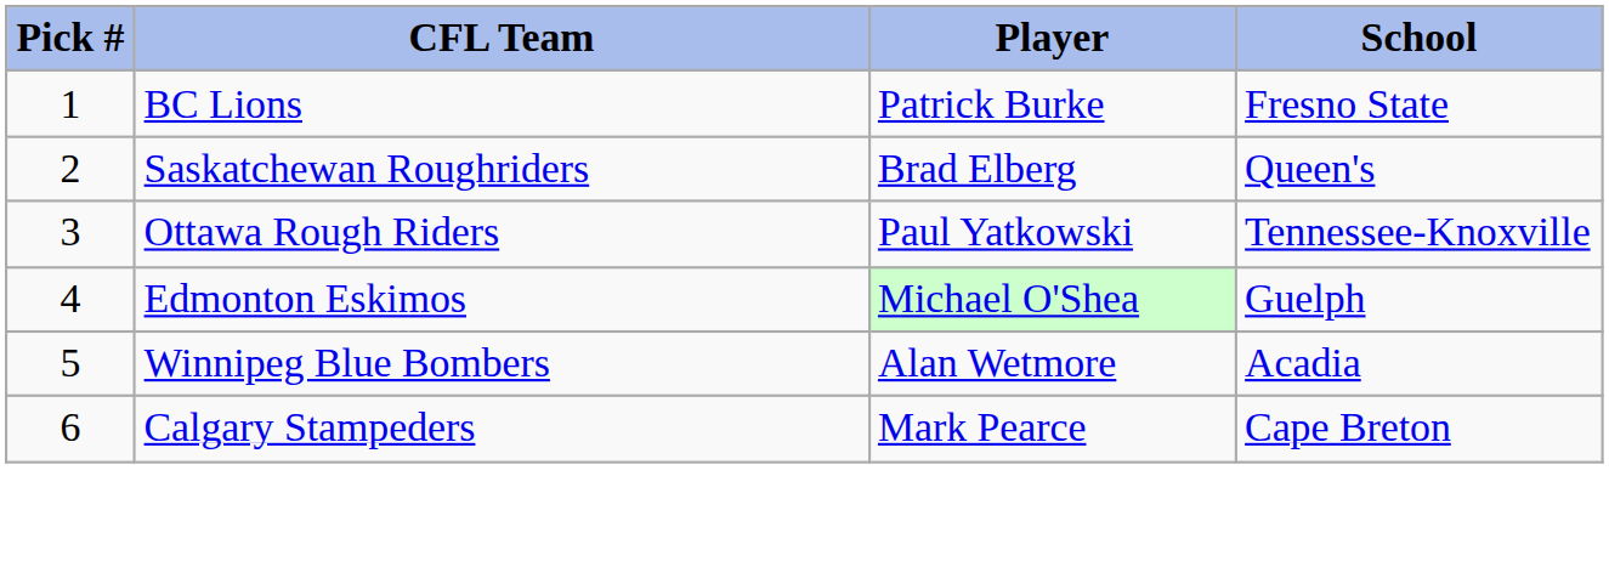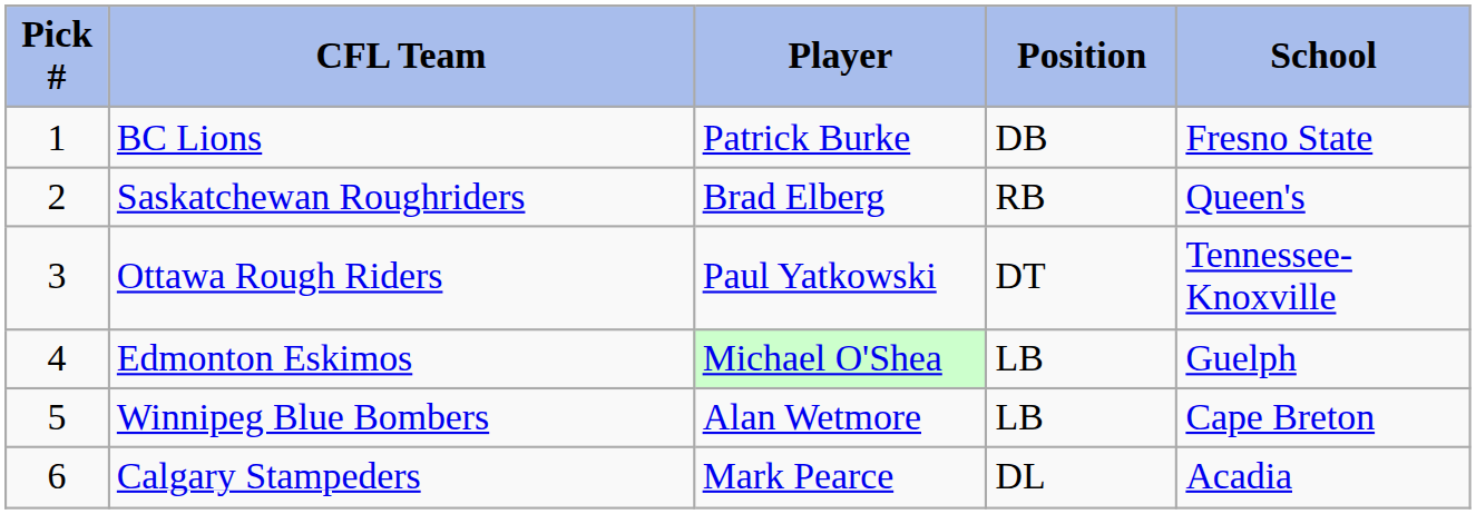 <table class="wikitable" style="width: 100%">
 <tr>
 <th style="background:#A8BDEC;" width=7%>Pick #</th>
 <th width=40% style="background:#A8BDEC;">CFL Team</th>
 <th width=20% style="background:#A8BDEC;">Player</th>
+<th width=13% style="background:#A8BDEC;">Position</th>
 <th width=20% style="background:#A8BDEC;">School</th>
 </tr>
 <tr>
 <td align=center>1</td>
 <td><a href='#'>BC Lions</a></td>
 <td><a href='#'>Patrick Burke</a></td>
+<td>DB</td>
 <td><a href='#'>Fresno State</a></td>
 </tr>
 <tr>
 <td align=center>2</td>
 <td><a href='#'>Saskatchewan Roughriders</a></td>
 <td><a href='#'>Brad Elberg</a></td>
+<td>RB</td>
 <td><a href='#'>Queen's</a></td>
 </tr>
 <tr>
 <td align=center>3</td>
 <td><a href='#'>Ottawa Rough Riders</a></td>
 <td><a href='#'>Paul Yatkowski</a></td>
+<td>DT</td>
 <td><a href='#'>Tennessee-Knoxville</a></td>
 </tr>
 <tr>
 <td align=center>4</td>
 <td><a href='#'>Edmonton Eskimos</a></td>
 <td bgcolor="#CCFFCC"><a href='#'>Michael O'Shea</a></td>
+<td>LB</td>
 <td><a href='#'>Guelph</a></td>
 </tr>
 <tr>
 <td align=center>5</td>
 <td><a href='#'>Winnipeg Blue Bombers</a></td>
 <td><a href='#'>Alan Wetmore</a></td>
-<td><a href='#'>Acadia</a></td>
+<td>LB</td>
+<td><a href='#'>Cape Breton</a></td>
 </tr>
 <tr>
 <td align=center>6</td>
 <td><a href='#'>Calgary Stampeders</a></td>
 <td><a href='#'>Mark Pearce</a></td>
-<td><a href='#'>Cape Breton</a></td>
+<td>DL</td>
+<td><a href='#'>Acadia</a></td>
 </tr>
 </table>
